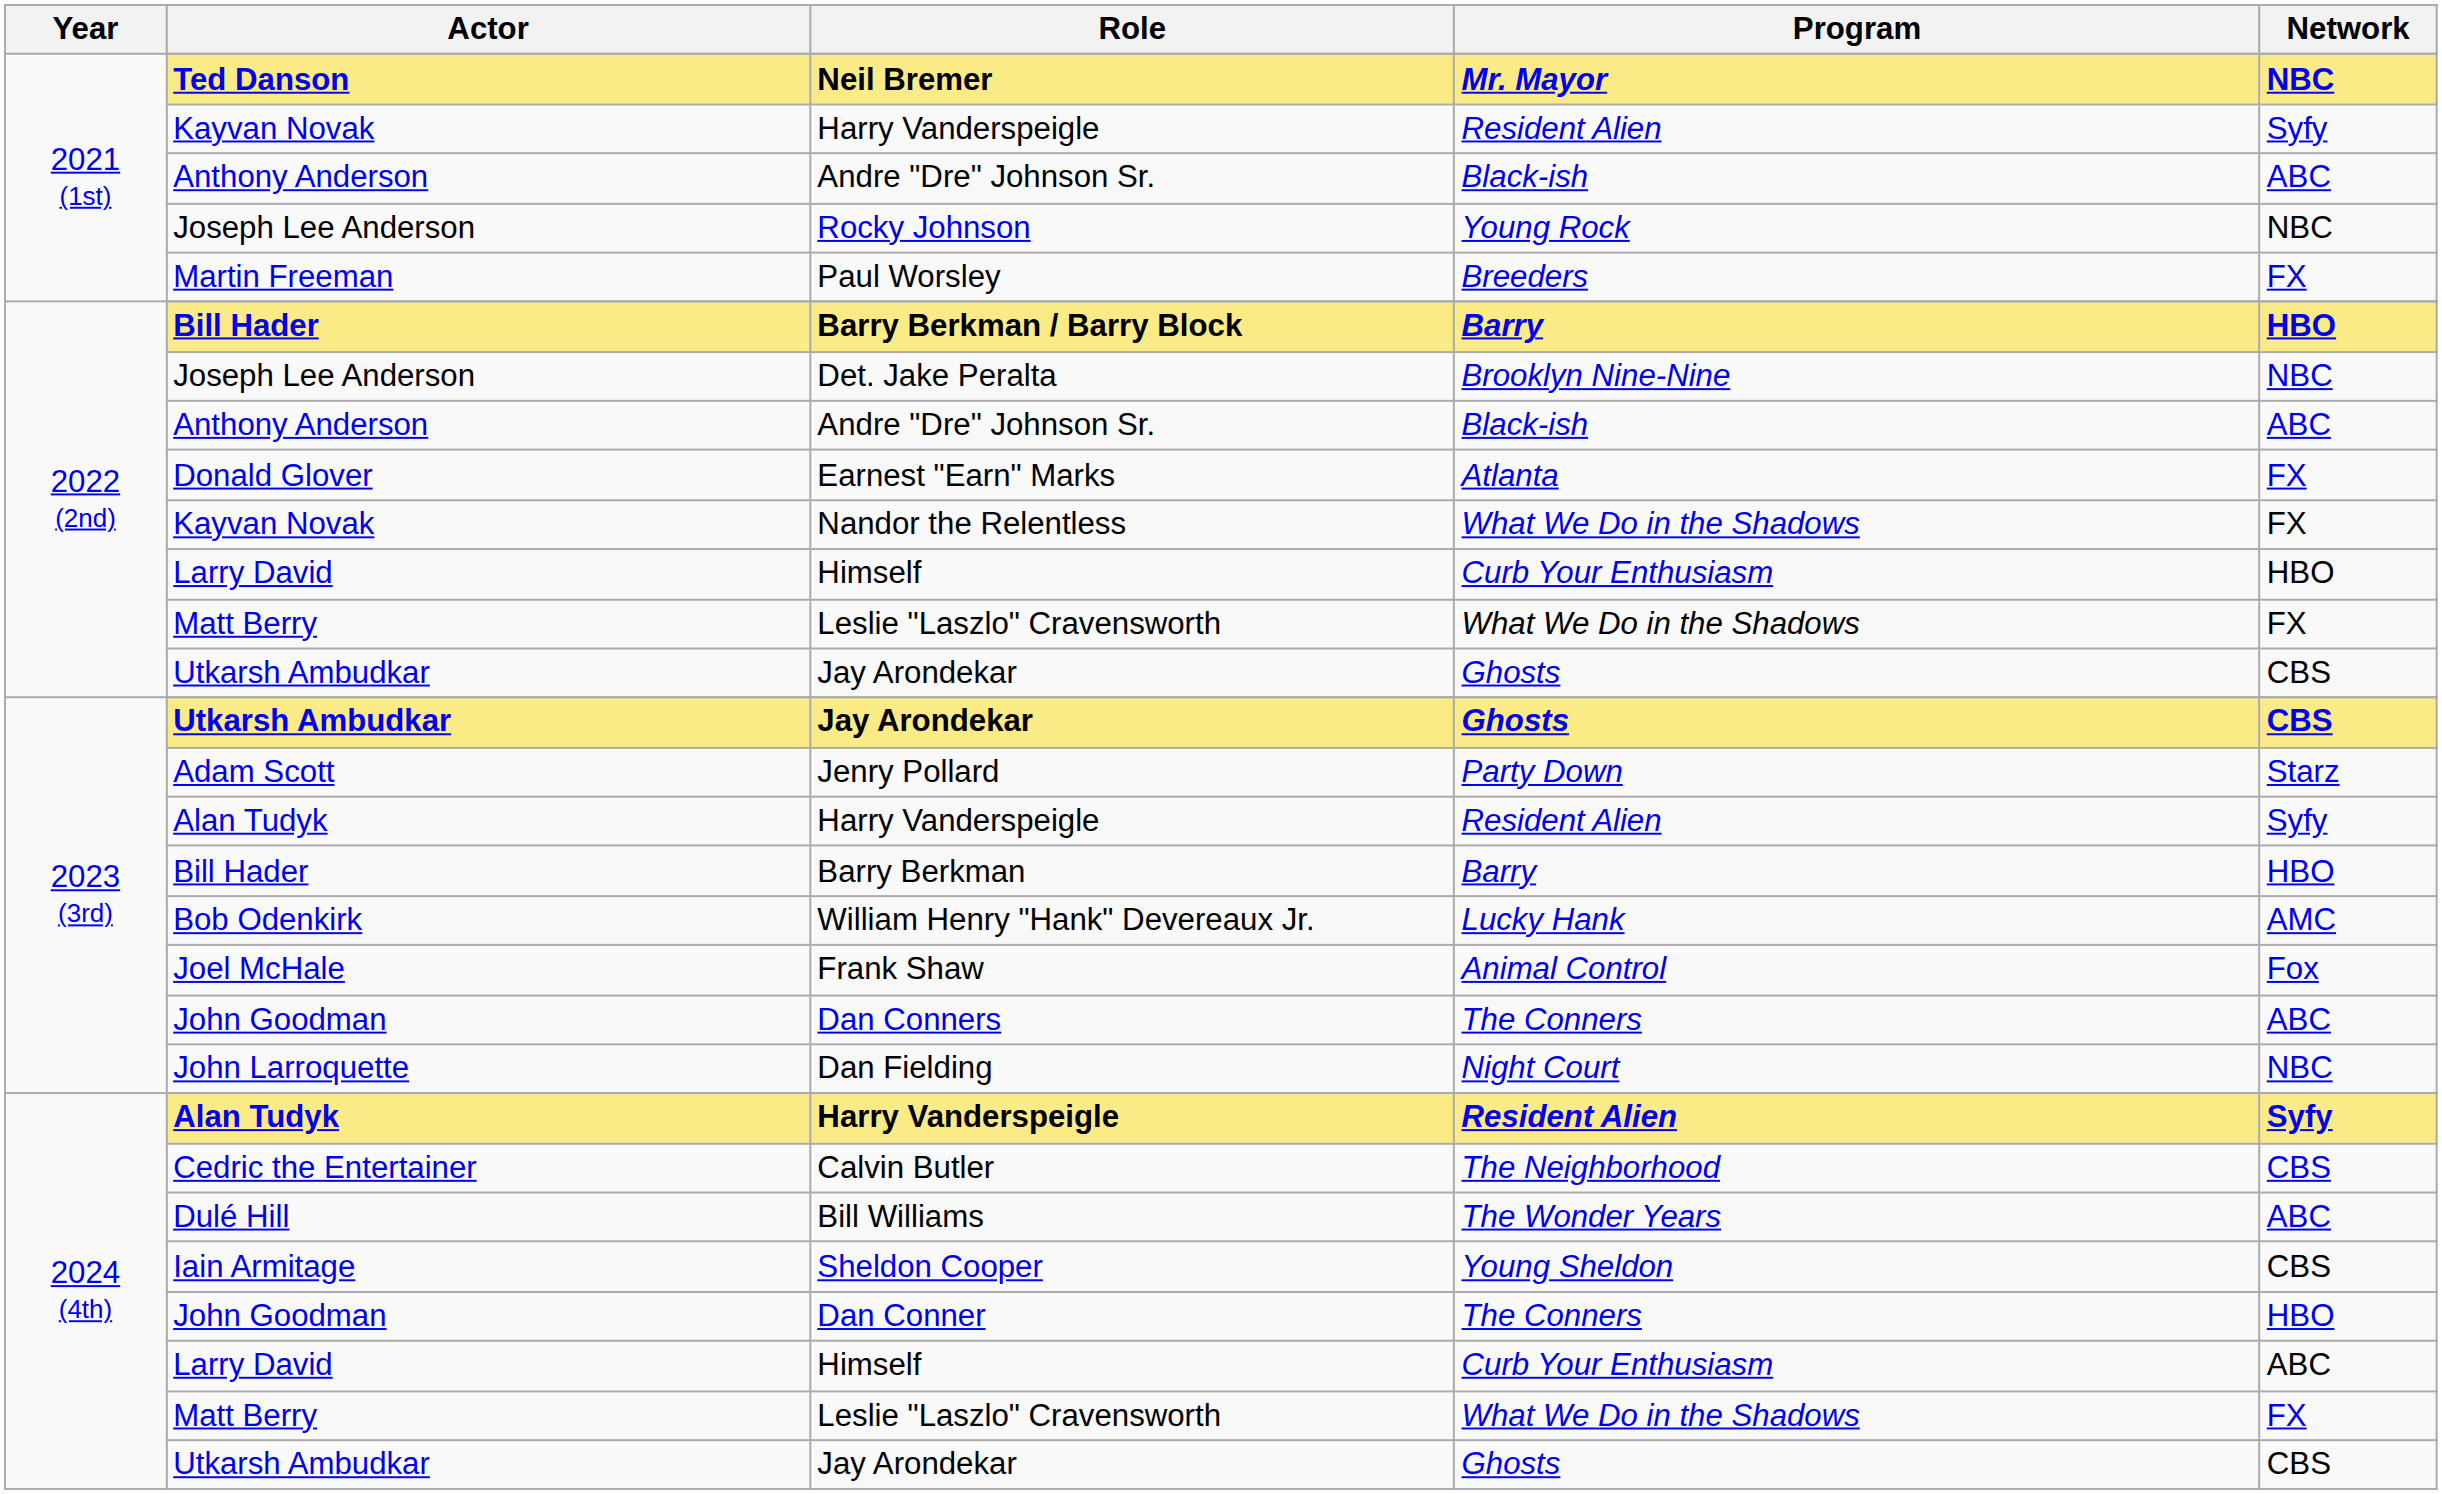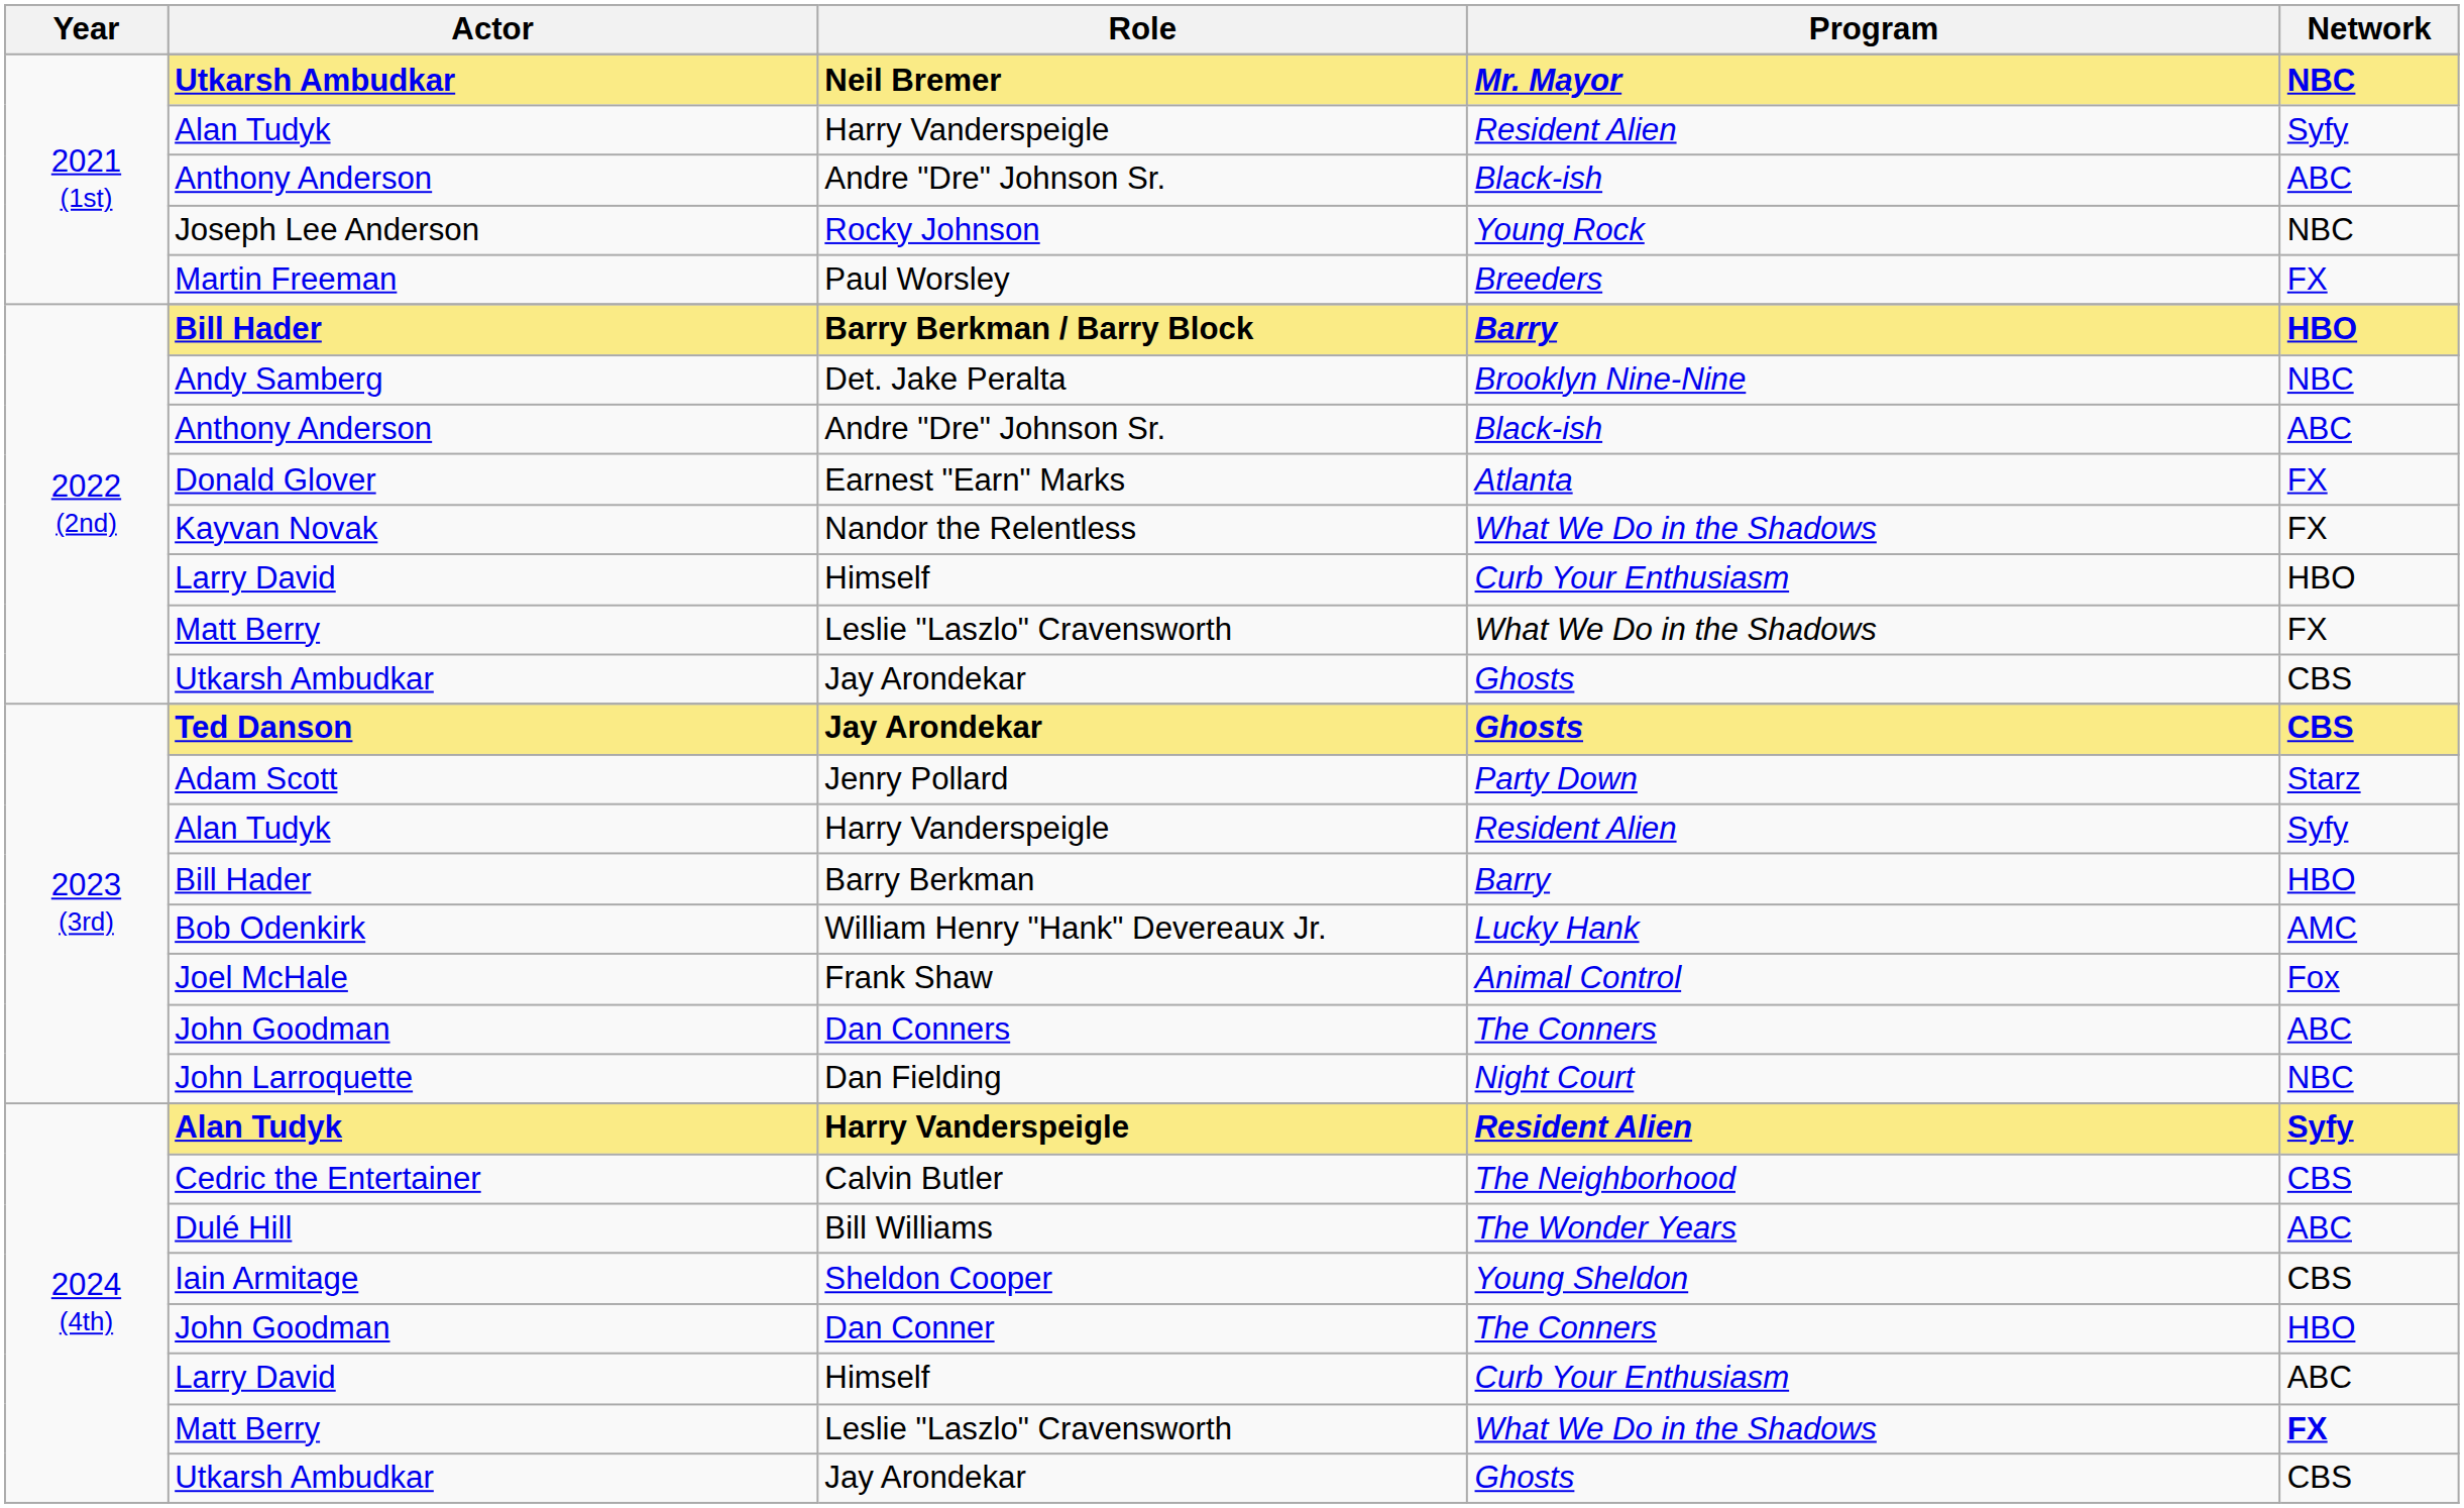 <table class="wikitable">
 <tr bgcolor="#bebebe">
 <th width="5%">Year</th>
 <th width="20%">Actor</th>
 <th width="20%">Role</th>
 <th width="25%">Program</th>
 <th width="5%">Network</th>
 </tr>
 <tr>
 <td rowspan="6" style="text-align:center"><a href='#'>2021</a><br><small><a href='#'>(1st)</a></small><br></td>
 </tr>
 <tr style="background:#FAEB86">
-<td><strong><a href='#'>Ted Danson</a></strong></td>
+<td><strong><a href='#'>Utkarsh Ambudkar</a></strong></td>
 <td><strong>Neil Bremer</strong></td>
 <td><strong><em><a href='#'>Mr. Mayor</a></em></strong></td>
 <td><strong><a href='#'>NBC</a></strong></td>
 </tr>
 <tr>
-<td><a href='#'>Kayvan Novak</a></td>
+<td><a href='#'>Alan Tudyk</a></td>
 <td>Harry Vanderspeigle</td>
 <td><em><a href='#'>Resident Alien</a></em></td>
 <td><a href='#'>Syfy</a></td>
 </tr>
 <tr>
 <td><a href='#'>Anthony Anderson</a></td>
 <td>Andre "Dre" Johnson Sr.</td>
 <td><em><a href='#'>Black-ish</a></em></td>
 <td><a href='#'>ABC</a></td>
 </tr>
 <tr>
 <td>Joseph Lee Anderson</td>
 <td><a href='#'>Rocky Johnson</a></td>
 <td><em><a href='#'>Young Rock</a></em></td>
 <td>NBC</td>
 </tr>
 <tr>
 <td><a href='#'>Martin Freeman</a></td>
 <td>Paul Worsley</td>
 <td><em><a href='#'>Breeders</a></em></td>
 <td><a href='#'>FX</a></td>
 </tr>
 <tr>
 <td rowspan="9" style="text-align:center"><a href='#'>2022</a><br><small><a href='#'>(2nd)</a></small><br></td>
 </tr>
 <tr style="background:#FAEB86;">
 <td><strong><a href='#'>Bill Hader</a></strong></td>
 <td><strong>Barry Berkman / Barry Block</strong></td>
 <td><strong><em><a href='#'>Barry</a></em></strong></td>
 <td><strong><a href='#'>HBO</a></strong></td>
 </tr>
 <tr>
-<td>Joseph Lee Anderson</td>
+<td><a href='#'>Andy Samberg</a></td>
 <td>Det. Jake Peralta</td>
 <td><em><a href='#'>Brooklyn Nine-Nine</a></em></td>
 <td><a href='#'>NBC</a></td>
 </tr>
 <tr>
 <td><a href='#'>Anthony Anderson</a></td>
 <td>Andre "Dre" Johnson Sr.</td>
 <td><em><a href='#'>Black-ish</a></em></td>
 <td><a href='#'>ABC</a></td>
 </tr>
 <tr>
 <td><a href='#'>Donald Glover</a></td>
 <td>Earnest "Earn" Marks</td>
 <td><em><a href='#'>Atlanta</a></em></td>
 <td><a href='#'>FX</a></td>
 </tr>
 <tr>
 <td><a href='#'>Kayvan Novak</a></td>
 <td>Nandor the Relentless</td>
 <td><em><a href='#'>What We Do in the Shadows</a></em></td>
 <td>FX</td>
 </tr>
 <tr>
 <td><a href='#'>Larry David</a></td>
 <td>Himself</td>
 <td><em><a href='#'>Curb Your Enthusiasm</a></em></td>
 <td>HBO</td>
 </tr>
 <tr>
 <td><a href='#'>Matt Berry</a></td>
 <td>Leslie "Laszlo" Cravensworth</td>
 <td><em>What We Do in the Shadows</em></td>
 <td>FX</td>
 </tr>
 <tr>
 <td><a href='#'>Utkarsh Ambudkar</a></td>
 <td>Jay Arondekar</td>
 <td><em><a href='#'>Ghosts</a></em></td>
 <td>CBS</td>
 </tr>
 <tr>
 <td rowspan="9" style="text-align:center"><a href='#'>2023</a><br><small><a href='#'>(3rd)</a></small><br></td>
 </tr>
 <tr style="background:#FAEB86;">
-<td><strong><a href='#'>Utkarsh Ambudkar</a></strong></td>
+<td><strong><a href='#'>Ted Danson</a></strong></td>
 <td><strong>Jay Arondekar</strong></td>
 <td><strong><em><a href='#'>Ghosts</a></em></strong></td>
 <td><strong><a href='#'>CBS</a></strong></td>
 </tr>
 <tr>
 <td><a href='#'>Adam Scott</a></td>
 <td>Jenry Pollard</td>
 <td><em><a href='#'>Party Down</a></em></td>
 <td><a href='#'>Starz</a></td>
 </tr>
 <tr>
 <td><a href='#'>Alan Tudyk</a></td>
 <td>Harry Vanderspeigle</td>
 <td><em><a href='#'>Resident Alien</a></em></td>
 <td><a href='#'>Syfy</a></td>
 </tr>
 <tr>
 <td><a href='#'>Bill Hader</a></td>
 <td>Barry Berkman</td>
 <td><em><a href='#'>Barry</a></em></td>
 <td><a href='#'>HBO</a></td>
 </tr>
 <tr>
 <td><a href='#'>Bob Odenkirk</a></td>
 <td>William Henry "Hank" Devereaux Jr.</td>
 <td><em><a href='#'>Lucky Hank</a></em></td>
 <td><a href='#'>AMC</a></td>
 </tr>
 <tr>
 <td><a href='#'>Joel McHale</a></td>
 <td>Frank Shaw</td>
 <td><em><a href='#'>Animal Control</a></em></td>
 <td><a href='#'>Fox</a></td>
 </tr>
 <tr>
 <td><a href='#'>John Goodman</a></td>
 <td><a href='#'>Dan Conners</a></td>
 <td><em><a href='#'>The Conners</a></em></td>
 <td><a href='#'>ABC</a></td>
 </tr>
 <tr>
 <td><a href='#'>John Larroquette</a></td>
 <td>Dan Fielding</td>
 <td><em><a href='#'>Night Court</a></em></td>
 <td><a href='#'>NBC</a></td>
 </tr>
 <tr>
 <td rowspan="9" style="text-align:center"><a href='#'>2024</a><br><small><a href='#'>(4th)</a></small><br></td>
 </tr>
 <tr style="background:#FAEB86;">
 <td><strong><a href='#'>Alan Tudyk</a></strong></td>
 <td><strong>Harry Vanderspeigle</strong></td>
 <td><strong><em><a href='#'>Resident Alien</a></em></strong></td>
 <td><strong><a href='#'>Syfy</a></strong></td>
 </tr>
 <tr>
 <td><a href='#'>Cedric the Entertainer</a></td>
 <td>Calvin Butler</td>
 <td><em><a href='#'>The Neighborhood</a></em></td>
 <td><a href='#'>CBS</a></td>
 </tr>
 <tr>
 <td><a href='#'>Dulé Hill</a></td>
 <td>Bill Williams</td>
 <td><em><a href='#'>The Wonder Years</a></em></td>
 <td><a href='#'>ABC</a></td>
 </tr>
 <tr>
 <td><a href='#'>Iain Armitage</a></td>
 <td><a href='#'>Sheldon Cooper</a></td>
 <td><em><a href='#'>Young Sheldon</a></em></td>
 <td>CBS</td>
 </tr>
 <tr>
 <td><a href='#'>John Goodman</a></td>
 <td><a href='#'>Dan Conner</a></td>
 <td><em><a href='#'>The Conners</a></em></td>
 <td><a href='#'>HBO</a></td>
 </tr>
 <tr>
 <td><a href='#'>Larry David</a></td>
 <td>Himself</td>
 <td><em><a href='#'>Curb Your Enthusiasm</a></em></td>
 <td>ABC</td>
 </tr>
 <tr>
 <td><a href='#'>Matt Berry</a></td>
 <td>Leslie "Laszlo" Cravensworth</td>
 <td><em><a href='#'>What We Do in the Shadows</a></em></td>
-<td><a href='#'>FX</a></td>
+<td><strong><a href='#'>FX</a></strong></td>
 </tr>
 <tr>
 <td><a href='#'>Utkarsh Ambudkar</a></td>
 <td>Jay Arondekar</td>
 <td><em><a href='#'>Ghosts</a></em></td>
 <td>CBS</td>
 </tr>
 </table>
